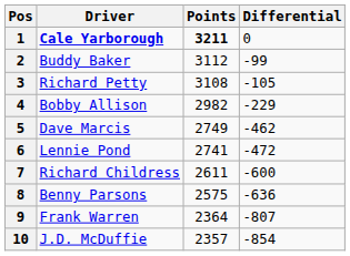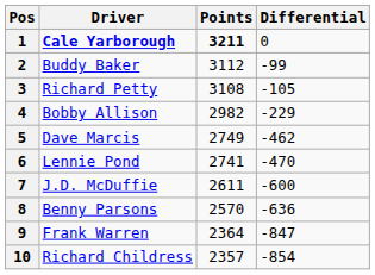 <table class="wikitable">
 <tr>
 <th>Pos</th>
 <th>Driver</th>
 <th>Points</th>
 <th>Differential</th>
 </tr>
 <tr>
 <th>1 </th>
 <td><strong><a href='#'>Cale Yarborough</a></strong></td>
 <td style="text-align:center;"><strong>3211</strong></td>
 <td>0</td>
 </tr>
 <tr>
 <th>2 </th>
 <td><a href='#'>Buddy Baker</a></td>
 <td style="text-align:center;">3112</td>
 <td>-99</td>
 </tr>
 <tr>
 <th>3 </th>
 <td><a href='#'>Richard Petty</a></td>
 <td style="text-align:center;">3108</td>
 <td>-105</td>
 </tr>
 <tr>
 <th>4 </th>
 <td><a href='#'>Bobby Allison</a></td>
 <td style="text-align:center;">2982</td>
 <td>-229</td>
 </tr>
 <tr>
 <th>5 </th>
 <td><a href='#'>Dave Marcis</a></td>
 <td style="text-align:center;">2749</td>
 <td>-462</td>
 </tr>
 <tr>
 <th>6 </th>
 <td><a href='#'>Lennie Pond</a></td>
 <td style="text-align:center;">2741</td>
-<td>-472</td>
+<td>-470</td>
 </tr>
 <tr>
 <th>7 </th>
-<td><a href='#'>Richard Childress</a></td>
+<td><a href='#'>J.D. McDuffie</a></td>
 <td style="text-align:center;">2611</td>
 <td>-600</td>
 </tr>
 <tr>
 <th>8 </th>
 <td><a href='#'>Benny Parsons</a></td>
-<td style="text-align:center;">2575</td>
+<td style="text-align:center;">2570</td>
 <td>-636</td>
 </tr>
 <tr>
 <th>9 </th>
 <td><a href='#'>Frank Warren</a></td>
 <td style="text-align:center;">2364</td>
-<td>-807</td>
+<td>-847</td>
 </tr>
 <tr>
 <th>10 </th>
-<td><a href='#'>J.D. McDuffie</a></td>
+<td><a href='#'>Richard Childress</a></td>
 <td style="text-align:center;">2357</td>
 <td>-854</td>
 </tr>
 </table>
